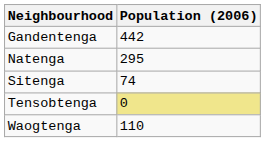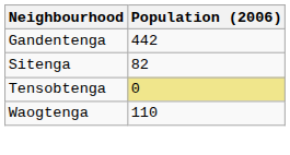 <table class="wikitable">
 <tr>
 <th>Neighbourhood</th>
 <th>Population (2006)</th>
 </tr>
 <tr>
 <td>Gandentenga</td>
 <td>442</td>
 </tr>
 <tr>
-<td>Natenga</td>
-<td>295</td>
-</tr>
-<tr>
 <td>Sitenga</td>
-<td>74</td>
+<td>82</td>
 </tr>
 <tr>
 <td>Tensobtenga</td>
 <td style="background: khaki;">0</td>
 </tr>
 <tr>
 <td>Waogtenga</td>
 <td>110</td>
 </tr>
 </table>
